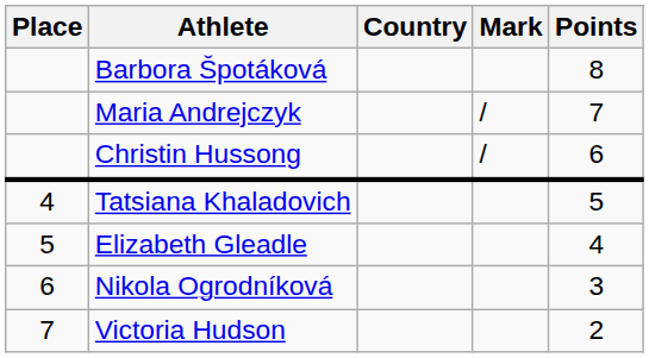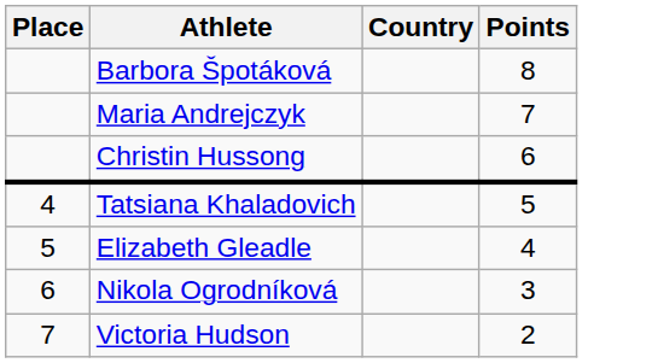 <table class="wikitable">
 <tr>
 <th>Place</th>
 <th>Athlete</th>
 <th>Country</th>
-<th>Mark</th>
 <th>Points</th>
 </tr>
 <tr>
 <td align=center></td>
 <td><a href='#'>Barbora Špotáková</a></td>
-<td></td>
 <td></td>
 <td align=center>8</td>
 </tr>
 <tr>
 <td align=center></td>
 <td><a href='#'>Maria Andrejczyk</a></td>
 <td></td>
-<td> /<br><em></em></td>
 <td align=center>7</td>
 </tr>
 <tr>
 <td align=center></td>
 <td><a href='#'>Christin Hussong</a></td>
 <td></td>
-<td> /<br><em></em></td>
 <td align=center>6</td>
 </tr>
 <tr style="border-top:3px solid black;">
 <td align=center>4</td>
 <td><a href='#'>Tatsiana Khaladovich</a></td>
-<td></td>
 <td></td>
 <td align=center>5</td>
 </tr>
 <tr>
 <td align=center>5</td>
 <td><a href='#'>Elizabeth Gleadle</a></td>
 <td></td>
-<td></td>
 <td align=center>4</td>
 </tr>
 <tr>
 <td align=center>6</td>
 <td><a href='#'>Nikola Ogrodníková</a></td>
-<td></td>
 <td></td>
 <td align=center>3</td>
 </tr>
 <tr>
 <td align=center>7</td>
 <td><a href='#'>Victoria Hudson</a></td>
 <td></td>
-<td></td>
 <td align=center>2</td>
 </tr>
 </table>
